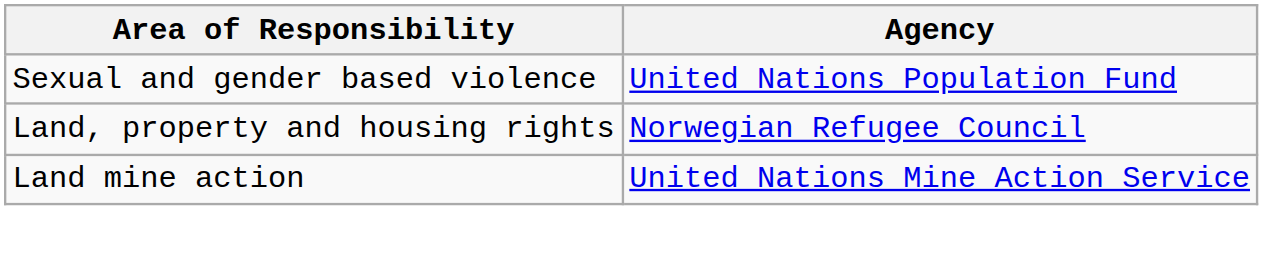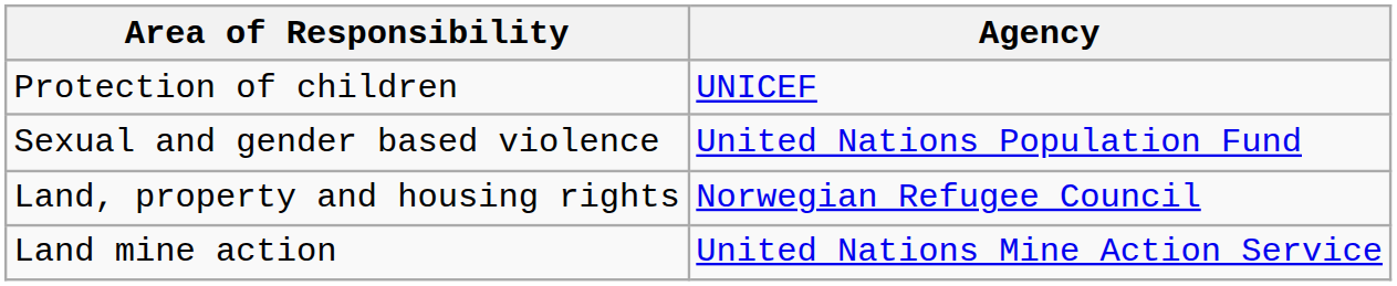 <table class="wikitable">
 <tr>
 <th>Area of Responsibility</th>
 <th>Agency</th>
+</tr>
+<tr>
+<td>Protection of children</td>
+<td><a href='#'>UNICEF</a></td>
 </tr>
 <tr>
 <td>Sexual and gender based violence</td>
 <td><a href='#'>United Nations Population Fund</a></td>
 </tr>
 <tr>
 <td>Land, property and housing rights</td>
 <td><a href='#'>Norwegian Refugee Council</a></td>
 </tr>
 <tr>
 <td>Land mine action</td>
 <td><a href='#'>United Nations Mine Action Service</a></td>
 </tr>
 </table>
